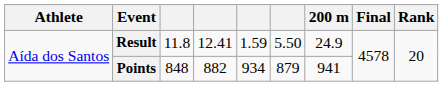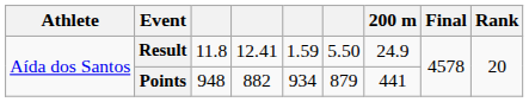 <table class="wikitable" style="font-size:90%">
 <tr>
 <th>Athlete</th>
 <th>Event</th>
 <th></th>
 <th></th>
 <th></th>
 <th></th>
 <th>200 m</th>
 <th>Final</th>
 <th>Rank</th>
 </tr>
 <tr align=center>
 <td rowspan="2" style="text-align:left;"><a href='#'>Aída dos Santos</a></td>
 <th style="font-size:95%">Result</th>
 <td>11.8</td>
 <td>12.41</td>
 <td>1.59</td>
 <td>5.50</td>
 <td>24.9</td>
 <td rowspan=2>4578</td>
 <td rowspan=2>20</td>
 </tr>
 <tr align=center>
 <th style="font-size:95%">Points</th>
-<td>848</td>
+<td>948</td>
 <td>882</td>
 <td>934</td>
 <td>879</td>
-<td>941</td>
+<td>441</td>
 </tr>
 </table>
